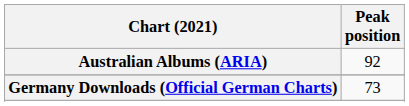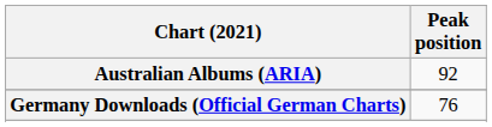 <table class="wikitable sortable plainrowheaders" style="text-align:center">
 <tr>
 <th scope="col">Chart (2021)</th>
 <th scope="col">Peak<br>position</th>
 </tr>
 <tr>
 <th scope="row">Australian Albums (<a href='#'>ARIA</a>)</th>
 <td>92</td>
 </tr>
 <tr>
 </tr>
 <tr>
 <th scope="row">Germany Downloads (<a href='#'>Official German Charts</a>)</th>
-<td>73</td>
+<td>76</td>
 </tr>
 <tr>
 </tr>
 <tr>
 </tr>
 </table>
